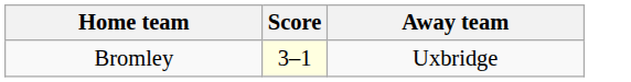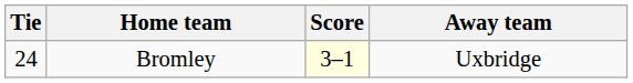 <table class="wikitable" style="text-align:center;">
 <tr>
+<th width=20>Tie</th>
 <th width=175>Home team</th>
 <th width=20>Score</th>
 <th width=175>Away team</th>
 </tr>
 <tr>
+<td>24</td>
 <td>Bromley</td>
 <td style="background: lightyellow;">3–1</td>
 <td>Uxbridge</td>
 </tr>
 </table>
